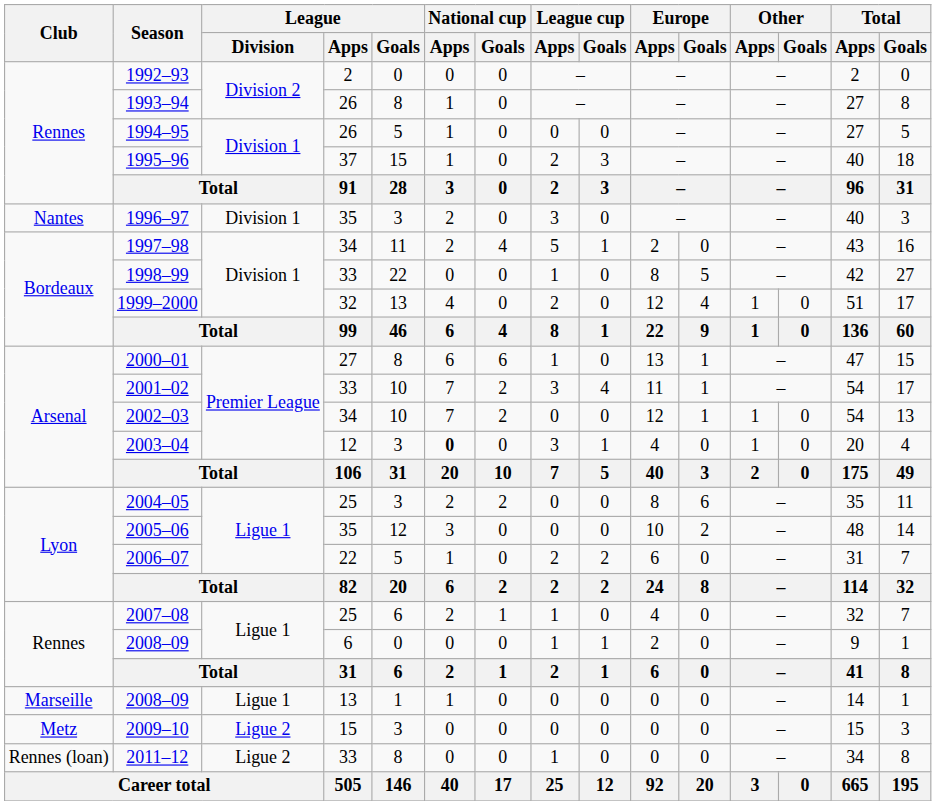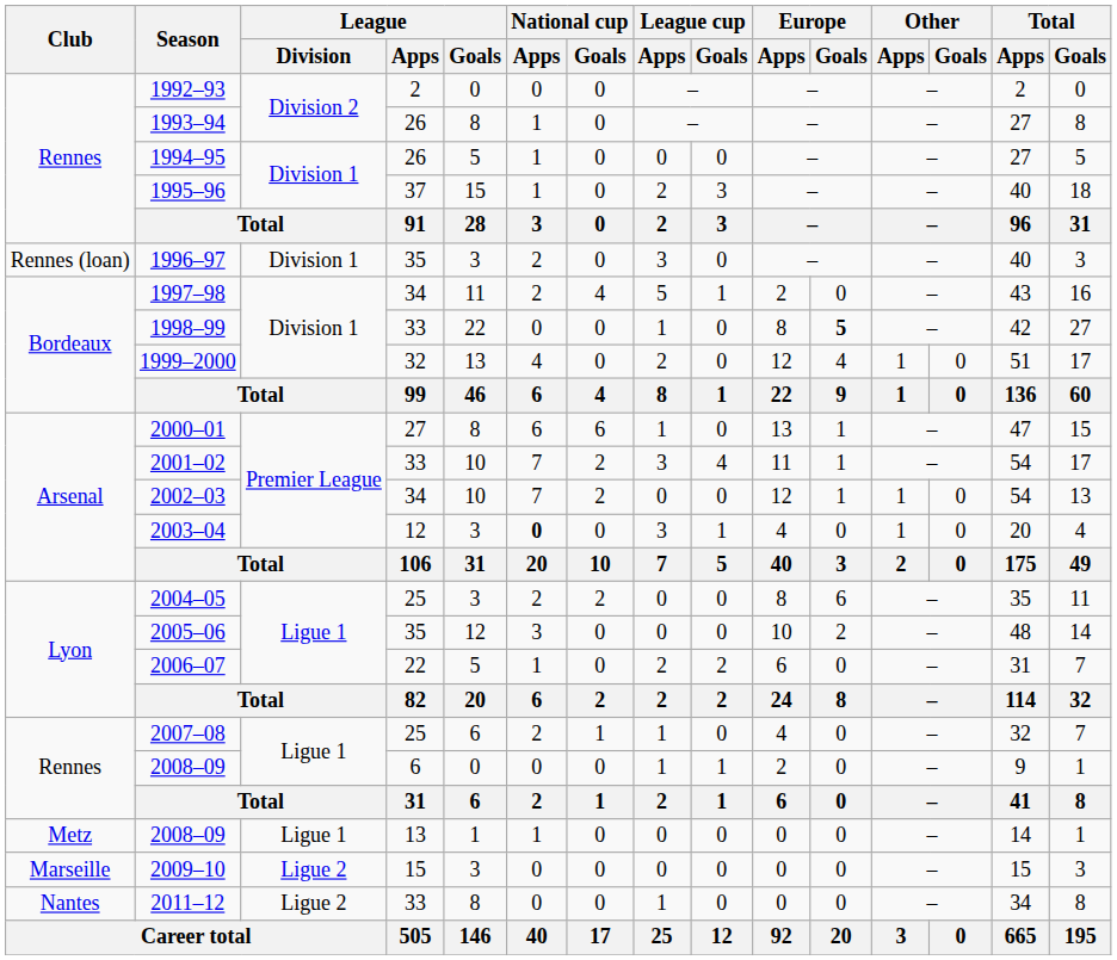 <table class="wikitable" style="text-align:center">
 <tr>
 <th rowspan="2">Club</th>
 <th rowspan="2">Season</th>
 <th colspan="3">League</th>
 <th colspan="2">National cup</th>
 <th colspan="2">League cup</th>
 <th colspan="2">Europe</th>
 <th colspan="2">Other</th>
 <th colspan="2">Total</th>
 </tr>
 <tr>
 <th>Division</th>
 <th>Apps</th>
 <th>Goals</th>
 <th>Apps</th>
 <th>Goals</th>
 <th>Apps</th>
 <th>Goals</th>
 <th>Apps</th>
 <th>Goals</th>
 <th>Apps</th>
 <th>Goals</th>
 <th>Apps</th>
 <th>Goals</th>
 </tr>
 <tr>
 <td rowspan="5"><a href='#'>Rennes</a></td>
 <td><a href='#'>1992–93</a></td>
 <td rowspan="2"><a href='#'>Division 2</a></td>
 <td>2</td>
 <td>0</td>
 <td>0</td>
 <td>0</td>
 <td colspan="2">–</td>
 <td colspan="2">–</td>
 <td colspan="2">–</td>
 <td>2</td>
 <td>0</td>
 </tr>
 <tr>
 <td><a href='#'>1993–94</a></td>
 <td>26</td>
 <td>8</td>
 <td>1</td>
 <td>0</td>
 <td colspan="2">–</td>
 <td colspan="2">–</td>
 <td colspan="2">–</td>
 <td>27</td>
 <td>8</td>
 </tr>
 <tr>
 <td><a href='#'>1994–95</a></td>
 <td rowspan="2"><a href='#'>Division 1</a></td>
 <td>26</td>
 <td>5</td>
 <td>1</td>
 <td>0</td>
 <td>0</td>
 <td>0</td>
 <td colspan="2">–</td>
 <td colspan="2">–</td>
 <td>27</td>
 <td>5</td>
 </tr>
 <tr>
 <td><a href='#'>1995–96</a></td>
 <td>37</td>
 <td>15</td>
 <td>1</td>
 <td>0</td>
 <td>2</td>
 <td>3</td>
 <td colspan="2">–</td>
 <td colspan="2">–</td>
 <td>40</td>
 <td>18</td>
 </tr>
 <tr>
 <th colspan="2">Total</th>
 <th>91</th>
 <th>28</th>
 <th>3</th>
 <th>0</th>
 <th>2</th>
 <th>3</th>
 <th colspan="2">–</th>
 <th colspan="2">–</th>
 <th>96</th>
 <th>31</th>
 </tr>
 <tr>
-<td><a href='#'>Nantes</a></td>
+<td>Rennes (loan)</td>
 <td><a href='#'>1996–97</a></td>
 <td>Division 1</td>
 <td>35</td>
 <td>3</td>
 <td>2</td>
 <td>0</td>
 <td>3</td>
 <td>0</td>
 <td colspan="2">–</td>
 <td colspan="2">–</td>
 <td>40</td>
 <td>3</td>
 </tr>
 <tr>
 <td rowspan="4"><a href='#'>Bordeaux</a></td>
 <td><a href='#'>1997–98</a></td>
 <td rowspan="3">Division 1</td>
 <td>34</td>
 <td>11</td>
 <td>2</td>
 <td>4</td>
 <td>5</td>
 <td>1</td>
 <td>2</td>
 <td>0</td>
 <td colspan="2">–</td>
 <td>43</td>
 <td>16</td>
 </tr>
 <tr>
 <td><a href='#'>1998–99</a></td>
 <td>33</td>
 <td>22</td>
 <td>0</td>
 <td>0</td>
 <td>1</td>
 <td>0</td>
 <td>8</td>
-<td>5</td>
+<td><strong>5</strong></td>
 <td colspan="2">–</td>
 <td>42</td>
 <td>27</td>
 </tr>
 <tr>
 <td><a href='#'>1999–2000</a></td>
 <td>32</td>
 <td>13</td>
 <td>4</td>
 <td>0</td>
 <td>2</td>
 <td>0</td>
 <td>12</td>
 <td>4</td>
 <td>1</td>
 <td>0</td>
 <td>51</td>
 <td>17</td>
 </tr>
 <tr>
 <th colspan="2">Total</th>
 <th>99</th>
 <th>46</th>
 <th>6</th>
 <th>4</th>
 <th>8</th>
 <th>1</th>
 <th>22</th>
 <th>9</th>
 <th>1</th>
 <th>0</th>
 <th>136</th>
 <th>60</th>
 </tr>
 <tr>
 <td rowspan="5"><a href='#'>Arsenal</a></td>
 <td><a href='#'>2000–01</a></td>
 <td rowspan="4"><a href='#'>Premier League</a></td>
 <td>27</td>
 <td>8</td>
 <td>6</td>
 <td>6</td>
 <td>1</td>
 <td>0</td>
 <td>13</td>
 <td>1</td>
 <td colspan="2">–</td>
 <td>47</td>
 <td>15</td>
 </tr>
 <tr>
 <td><a href='#'>2001–02</a></td>
 <td>33</td>
 <td>10</td>
 <td>7</td>
 <td>2</td>
 <td>3</td>
 <td>4</td>
 <td>11</td>
 <td>1</td>
 <td colspan="2">–</td>
 <td>54</td>
 <td>17</td>
 </tr>
 <tr>
 <td><a href='#'>2002–03</a></td>
 <td>34</td>
 <td>10</td>
 <td>7</td>
 <td>2</td>
 <td>0</td>
 <td>0</td>
 <td>12</td>
 <td>1</td>
 <td>1</td>
 <td>0</td>
 <td>54</td>
 <td>13</td>
 </tr>
 <tr>
 <td><a href='#'>2003–04</a></td>
 <td>12</td>
 <td>3</td>
 <td><strong>0</strong></td>
 <td>0</td>
 <td>3</td>
 <td>1</td>
 <td>4</td>
 <td>0</td>
 <td>1</td>
 <td>0</td>
 <td>20</td>
 <td>4</td>
 </tr>
 <tr>
 <th colspan="2">Total</th>
 <th>106</th>
 <th>31</th>
 <th>20</th>
 <th>10</th>
 <th>7</th>
 <th>5</th>
 <th>40</th>
 <th>3</th>
 <th>2</th>
 <th>0</th>
 <th>175</th>
 <th>49</th>
 </tr>
 <tr>
 <td rowspan="4"><a href='#'>Lyon</a></td>
 <td><a href='#'>2004–05</a></td>
 <td rowspan="3"><a href='#'>Ligue 1</a></td>
 <td>25</td>
 <td>3</td>
 <td>2</td>
 <td>2</td>
 <td>0</td>
 <td>0</td>
 <td>8</td>
 <td>6</td>
 <td colspan="2">–</td>
 <td>35</td>
 <td>11</td>
 </tr>
 <tr>
 <td><a href='#'>2005–06</a></td>
 <td>35</td>
 <td>12</td>
 <td>3</td>
 <td>0</td>
 <td>0</td>
 <td>0</td>
 <td>10</td>
 <td>2</td>
 <td colspan="2">–</td>
 <td>48</td>
 <td>14</td>
 </tr>
 <tr>
 <td><a href='#'>2006–07</a></td>
 <td>22</td>
 <td>5</td>
 <td>1</td>
 <td>0</td>
 <td>2</td>
 <td>2</td>
 <td>6</td>
 <td>0</td>
 <td colspan="2">–</td>
 <td>31</td>
 <td>7</td>
 </tr>
 <tr>
 <th colspan="2">Total</th>
 <th>82</th>
 <th>20</th>
 <th>6</th>
 <th>2</th>
 <th>2</th>
 <th>2</th>
 <th>24</th>
 <th>8</th>
 <th colspan="2">–</th>
 <th>114</th>
 <th>32</th>
 </tr>
 <tr>
 <td rowspan="3">Rennes</td>
 <td><a href='#'>2007–08</a></td>
 <td rowspan="2">Ligue 1</td>
 <td>25</td>
 <td>6</td>
 <td>2</td>
 <td>1</td>
 <td>1</td>
 <td>0</td>
 <td>4</td>
 <td>0</td>
 <td colspan="2">–</td>
 <td>32</td>
 <td>7</td>
 </tr>
 <tr>
 <td><a href='#'>2008–09</a></td>
 <td>6</td>
 <td>0</td>
 <td>0</td>
 <td>0</td>
 <td>1</td>
 <td>1</td>
 <td>2</td>
 <td>0</td>
 <td colspan="2">–</td>
 <td>9</td>
 <td>1</td>
 </tr>
 <tr>
 <th colspan="2">Total</th>
 <th>31</th>
 <th>6</th>
 <th>2</th>
 <th>1</th>
 <th>2</th>
 <th>1</th>
 <th>6</th>
 <th>0</th>
 <th colspan="2">–</th>
 <th>41</th>
 <th>8</th>
 </tr>
 <tr>
-<td><a href='#'>Marseille</a></td>
+<td><a href='#'>Metz</a></td>
 <td><a href='#'>2008–09</a></td>
 <td>Ligue 1</td>
 <td>13</td>
 <td>1</td>
 <td>1</td>
 <td>0</td>
 <td>0</td>
 <td>0</td>
 <td>0</td>
 <td>0</td>
 <td colspan="2">–</td>
 <td>14</td>
 <td>1</td>
 </tr>
 <tr>
-<td><a href='#'>Metz</a></td>
+<td><a href='#'>Marseille</a></td>
 <td><a href='#'>2009–10</a></td>
 <td><a href='#'>Ligue 2</a></td>
 <td>15</td>
 <td>3</td>
 <td>0</td>
 <td>0</td>
 <td>0</td>
 <td>0</td>
 <td>0</td>
 <td>0</td>
 <td colspan="2">–</td>
 <td>15</td>
 <td>3</td>
 </tr>
 <tr>
-<td>Rennes (loan)</td>
+<td><a href='#'>Nantes</a></td>
 <td><a href='#'>2011–12</a></td>
 <td>Ligue 2</td>
 <td>33</td>
 <td>8</td>
 <td>0</td>
 <td>0</td>
 <td>1</td>
 <td>0</td>
 <td>0</td>
 <td>0</td>
 <td colspan="2">–</td>
 <td>34</td>
 <td>8</td>
 </tr>
 <tr>
 <th colspan="3">Career total</th>
 <th>505</th>
 <th>146</th>
 <th>40</th>
 <th>17</th>
 <th>25</th>
 <th>12</th>
 <th>92</th>
 <th>20</th>
 <th>3</th>
 <th>0</th>
 <th>665</th>
 <th>195</th>
 </tr>
 </table>
